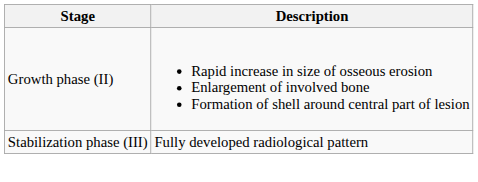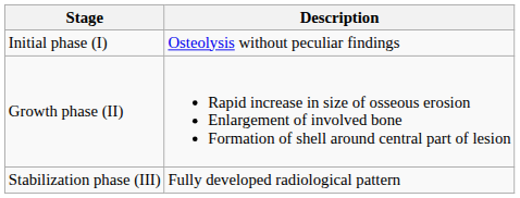 <table class="wikitable">
 <tr>
 <th>Stage</th>
 <th>Description</th>
+</tr>
+<tr>
+<td>Initial phase (I)</td>
+<td><a href='#'>Osteolysis</a> without peculiar findings</td>
 </tr>
 <tr>
 <td>Growth phase (II)</td>
 <td><br><ul><li>Rapid increase in size of osseous erosion</li><li>Enlargement of involved bone</li><li>Formation of shell around central part of lesion</li></ul></td>
 </tr>
 <tr>
 <td>Stabilization phase (III)</td>
 <td>Fully developed radiological pattern</td>
 </tr>
 </table>
